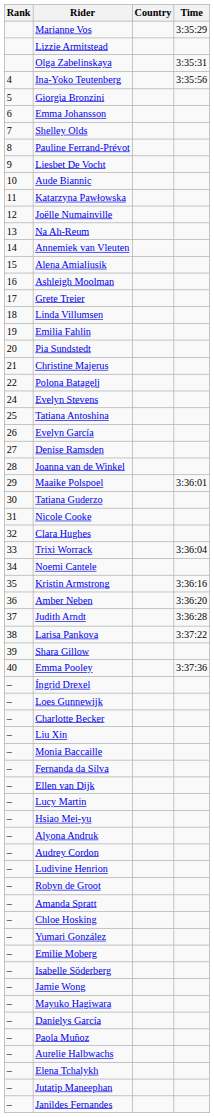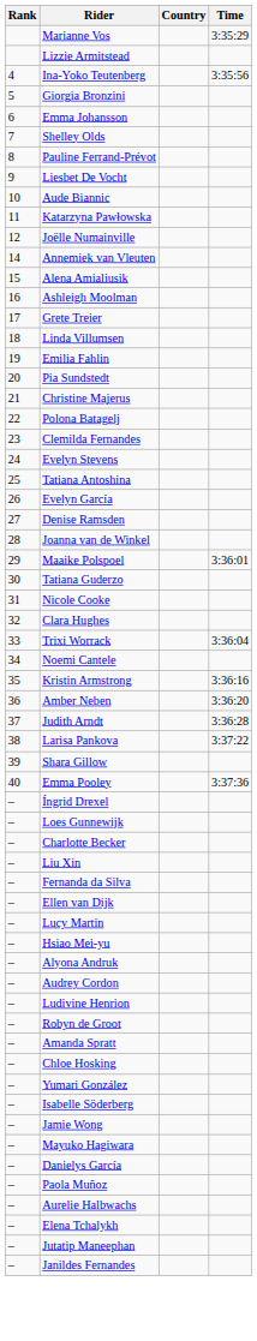 <table class="wikitable sortable" style="font-size:95%" align="left" style="width:30em;">
 <tr>
 <th>Rank</th>
 <th>Rider</th>
 <th>Country</th>
 <th>Time</th>
 </tr>
 <tr>
 <td></td>
 <td align=left><a href='#'>Marianne Vos</a></td>
 <td></td>
 <td>3:35:29</td>
 </tr>
 <tr>
 <td></td>
 <td align=left><a href='#'>Lizzie Armitstead</a></td>
 <td></td>
 <td></td>
-</tr>
-<tr>
-<td></td>
-<td align=left><a href='#'>Olga Zabelinskaya</a></td>
-<td></td>
-<td {{right>3:35:31</td>
 </tr>
 <tr>
 <td>4</td>
 <td align=left><a href='#'>Ina-Yoko Teutenberg</a></td>
 <td></td>
 <td {{right>3:35:56</td>
 </tr>
 <tr>
 <td>5</td>
 <td align=left><a href='#'>Giorgia Bronzini</a></td>
 <td></td>
 <td></td>
 </tr>
 <tr>
 <td>6</td>
 <td align=left><a href='#'>Emma Johansson</a></td>
 <td></td>
 <td></td>
 </tr>
 <tr>
 <td>7</td>
 <td align=left><a href='#'>Shelley Olds</a></td>
 <td></td>
 <td></td>
 </tr>
 <tr>
 <td>8</td>
 <td align=left><a href='#'>Pauline Ferrand-Prévot</a></td>
 <td></td>
 <td></td>
 </tr>
 <tr>
 <td>9</td>
 <td align=left><a href='#'>Liesbet De Vocht</a></td>
 <td></td>
 <td></td>
 </tr>
 <tr>
 <td>10</td>
 <td align=left><a href='#'>Aude Biannic</a></td>
 <td></td>
 <td></td>
 </tr>
 <tr>
 <td>11</td>
 <td align=left><a href='#'>Katarzyna Pawłowska</a></td>
 <td></td>
 <td></td>
 </tr>
 <tr>
 <td>12</td>
 <td align=left><a href='#'>Joëlle Numainville</a></td>
 <td></td>
 <td></td>
 </tr>
 <tr>
-<td>13</td>
-<td align=left><a href='#'>Na Ah-Reum</a></td>
-<td></td>
-<td></td>
-</tr>
-<tr>
 <td>14</td>
 <td align=left><a href='#'>Annemiek van Vleuten</a></td>
 <td></td>
 <td></td>
 </tr>
 <tr>
 <td>15</td>
 <td align=left><a href='#'>Alena Amialiusik</a></td>
 <td></td>
 <td></td>
 </tr>
 <tr>
 <td>16</td>
 <td align=left><a href='#'>Ashleigh Moolman</a></td>
 <td></td>
 <td></td>
 </tr>
 <tr>
 <td>17</td>
 <td align=left><a href='#'>Grete Treier</a></td>
 <td></td>
 <td></td>
 </tr>
 <tr>
 <td>18</td>
 <td align=left><a href='#'>Linda Villumsen</a></td>
 <td></td>
 <td></td>
 </tr>
 <tr>
 <td>19</td>
 <td align=left><a href='#'>Emilia Fahlin</a></td>
 <td></td>
 <td></td>
 </tr>
 <tr>
 <td>20</td>
 <td align=left><a href='#'>Pia Sundstedt</a></td>
 <td></td>
 <td></td>
 </tr>
 <tr>
 <td>21</td>
 <td align=left><a href='#'>Christine Majerus</a></td>
 <td></td>
 </tr>
 <tr>
 <td>22</td>
 <td align=left><a href='#'>Polona Batagelj</a></td>
+<td></td>
+<td></td>
+</tr>
+<tr>
+<td>23</td>
+<td align=left><a href='#'>Clemilda Fernandes</a></td>
 <td></td>
 <td></td>
 </tr>
 <tr>
 <td>24</td>
 <td align=left><a href='#'>Evelyn Stevens</a></td>
 <td></td>
 <td></td>
 </tr>
 <tr>
 <td>25</td>
 <td align=left><a href='#'>Tatiana Antoshina</a></td>
 <td></td>
 <td></td>
 </tr>
 <tr>
 <td>26</td>
 <td align=left><a href='#'>Evelyn García</a></td>
 <td></td>
 <td></td>
 </tr>
 <tr>
 <td>27</td>
 <td align=left><a href='#'>Denise Ramsden</a></td>
 <td></td>
 <td></td>
 </tr>
 <tr>
 <td>28</td>
 <td align=left><a href='#'>Joanna van de Winkel</a></td>
 <td></td>
 <td></td>
 </tr>
 <tr>
 <td>29</td>
 <td align=left><a href='#'>Maaike Polspoel</a></td>
 <td></td>
 <td {{right>3:36:01</td>
 </tr>
 <tr>
 <td>30</td>
 <td align=left><a href='#'>Tatiana Guderzo</a></td>
 <td></td>
 <td></td>
 </tr>
 <tr>
 <td>31</td>
 <td align=left><a href='#'>Nicole Cooke</a></td>
 <td></td>
 <td></td>
 </tr>
 <tr>
 <td>32</td>
 <td align=left><a href='#'>Clara Hughes</a></td>
 <td></td>
 <td></td>
 </tr>
 <tr>
 <td>33</td>
 <td align=left><a href='#'>Trixi Worrack</a></td>
 <td></td>
 <td {{right>3:36:04</td>
 </tr>
 <tr>
 <td>34</td>
 <td align=left><a href='#'>Noemi Cantele</a></td>
 <td></td>
 <td></td>
 </tr>
 <tr>
 <td>35</td>
 <td align=left><a href='#'>Kristin Armstrong</a></td>
 <td></td>
 <td {{right>3:36:16</td>
 </tr>
 <tr>
 <td>36</td>
 <td align=left><a href='#'>Amber Neben</a></td>
 <td></td>
 <td {{right>3:36:20</td>
 </tr>
 <tr>
 <td>37</td>
 <td align=left><a href='#'>Judith Arndt</a></td>
 <td></td>
 <td {{right>3:36:28</td>
 </tr>
 <tr>
 <td>38</td>
 <td align=left><a href='#'>Larisa Pankova</a></td>
 <td></td>
 <td {{right>3:37:22</td>
 </tr>
 <tr>
 <td>39</td>
 <td align=left><a href='#'>Shara Gillow</a></td>
 <td></td>
 <td></td>
 </tr>
 <tr>
 <td>40</td>
 <td align=left><a href='#'>Emma Pooley</a></td>
 <td></td>
 <td {{right>3:37:36</td>
 </tr>
 <tr>
 <td>–</td>
 <td align=left><a href='#'>Íngrid Drexel</a></td>
 <td></td>
 <td></td>
 </tr>
 <tr>
 <td>–</td>
 <td align=left><a href='#'>Loes Gunnewijk</a></td>
 <td></td>
 <td></td>
 </tr>
 <tr>
 <td>–</td>
 <td align=left><a href='#'>Charlotte Becker</a></td>
 <td></td>
 <td></td>
 </tr>
 <tr>
 <td>–</td>
 <td align=left><a href='#'>Liu Xin</a></td>
 <td></td>
 <td></td>
 </tr>
 <tr>
 <td>–</td>
-<td align=left><a href='#'>Monia Baccaille</a></td>
-<td></td>
-<td></td>
-</tr>
-<tr>
-<td>–</td>
 <td align=left><a href='#'>Fernanda da Silva</a></td>
 <td></td>
 <td></td>
 </tr>
 <tr>
 <td>–</td>
 <td align=left><a href='#'>Ellen van Dijk</a></td>
 <td></td>
 <td></td>
 </tr>
 <tr>
 <td>–</td>
 <td align=left><a href='#'>Lucy Martin</a></td>
 <td></td>
 <td></td>
 </tr>
 <tr>
 <td>–</td>
 <td align=left><a href='#'>Hsiao Mei-yu</a></td>
 <td></td>
 <td></td>
 </tr>
 <tr>
 <td>–</td>
 <td align=left><a href='#'>Alyona Andruk</a></td>
 <td></td>
 <td></td>
 </tr>
 <tr>
 <td>–</td>
 <td align=left><a href='#'>Audrey Cordon</a></td>
 <td></td>
 <td></td>
 </tr>
 <tr>
 <td>–</td>
 <td align=left><a href='#'>Ludivine Henrion</a></td>
 <td></td>
 <td></td>
 </tr>
 <tr>
 <td>–</td>
 <td align=left><a href='#'>Robyn de Groot</a></td>
 <td></td>
 <td></td>
 </tr>
 <tr>
 <td>–</td>
 <td align=left><a href='#'>Amanda Spratt</a></td>
 <td></td>
 <td></td>
 </tr>
 <tr>
 <td>–</td>
 <td align=left><a href='#'>Chloe Hosking</a></td>
 <td></td>
 <td></td>
 </tr>
 <tr>
 <td>–</td>
 <td align=left><a href='#'>Yumari González</a></td>
 <td></td>
 <td></td>
 </tr>
 <tr>
 <td>–</td>
-<td align=left><a href='#'>Emilie Moberg</a></td>
-<td></td>
-<td></td>
-</tr>
-<tr>
-<td>–</td>
 <td align=left><a href='#'>Isabelle Söderberg</a></td>
 <td></td>
 <td></td>
 </tr>
 <tr>
 <td>–</td>
 <td align=left><a href='#'>Jamie Wong</a></td>
 <td></td>
 <td></td>
 </tr>
 <tr>
 <td>–</td>
 <td align=left><a href='#'>Mayuko Hagiwara</a></td>
 <td></td>
 <td></td>
 </tr>
 <tr>
 <td>–</td>
 <td align=left><a href='#'>Danielys García</a></td>
 <td></td>
 <td></td>
 </tr>
 <tr>
 <td>–</td>
 <td align=left><a href='#'>Paola Muñoz</a></td>
 <td></td>
 <td></td>
 </tr>
 <tr>
 <td>–</td>
 <td align=left><a href='#'>Aurelie Halbwachs</a></td>
 <td></td>
 <td></td>
 </tr>
 <tr>
 <td>–</td>
 <td align=left><a href='#'>Elena Tchalykh</a></td>
 <td></td>
 <td></td>
 </tr>
 <tr>
 <td>–</td>
 <td align=left><a href='#'>Jutatip Maneephan</a></td>
 <td></td>
 <td></td>
 </tr>
 <tr>
 <td>–</td>
 <td align=left><a href='#'>Janildes Fernandes</a></td>
 <td></td>
 <td></td>
 </tr>
 </table>
